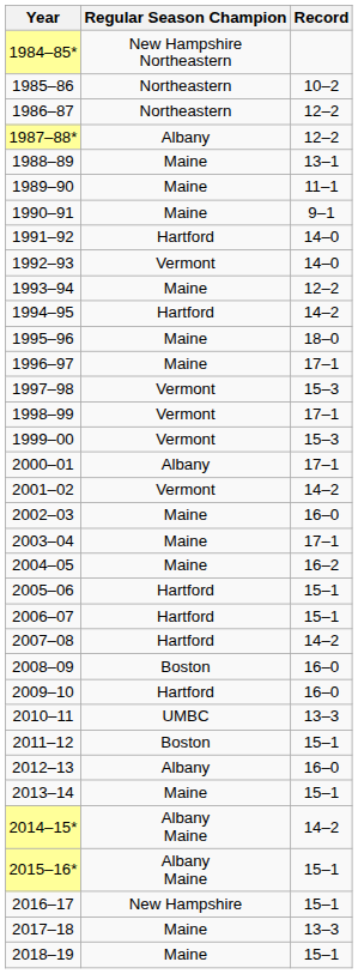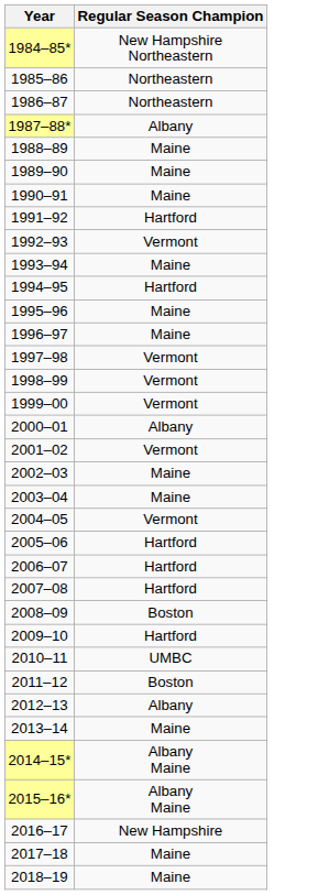 <table class="wikitable sortable" style="text-align: center">
 <tr>
 <th>Year</th>
 <th>Regular Season Champion</th>
-<th>Record</th>
 </tr>
 <tr>
 <td style="background:#ff9;">1984–85*</td>
 <td>New Hampshire<br>Northeastern</td>
-<td></td>
 </tr>
 <tr>
 <td>1985–86</td>
 <td>Northeastern</td>
-<td>10–2</td>
 </tr>
 <tr>
 <td>1986–87</td>
 <td>Northeastern</td>
-<td>12–2</td>
 </tr>
 <tr>
 <td style="background:#ff9;">1987–88*</td>
 <td>Albany</td>
-<td>12–2</td>
 </tr>
 <tr>
 <td>1988–89</td>
 <td>Maine</td>
-<td>13–1</td>
 </tr>
 <tr>
 <td>1989–90</td>
 <td>Maine</td>
-<td>11–1</td>
 </tr>
 <tr>
 <td>1990–91</td>
 <td>Maine</td>
-<td>9–1</td>
 </tr>
 <tr>
 <td>1991–92</td>
 <td>Hartford</td>
-<td>14–0</td>
 </tr>
 <tr>
 <td>1992–93</td>
 <td>Vermont</td>
-<td>14–0</td>
 </tr>
 <tr>
 <td>1993–94</td>
 <td>Maine</td>
-<td>12–2</td>
 </tr>
 <tr>
 <td>1994–95</td>
 <td>Hartford</td>
-<td>14–2</td>
 </tr>
 <tr>
 <td>1995–96</td>
 <td>Maine</td>
-<td>18–0</td>
 </tr>
 <tr>
 <td>1996–97</td>
 <td>Maine</td>
-<td>17–1</td>
 </tr>
 <tr>
 <td>1997–98</td>
 <td>Vermont</td>
-<td>15–3</td>
 </tr>
 <tr>
 <td>1998–99</td>
 <td>Vermont</td>
-<td>17–1</td>
 </tr>
 <tr>
 <td>1999–00</td>
 <td>Vermont</td>
-<td>15–3</td>
 </tr>
 <tr>
 <td>2000–01</td>
 <td>Albany</td>
-<td>17–1</td>
 </tr>
 <tr>
 <td>2001–02</td>
 <td>Vermont</td>
-<td>14–2</td>
 </tr>
 <tr>
 <td>2002–03</td>
 <td>Maine</td>
-<td>16–0</td>
 </tr>
 <tr>
 <td>2003–04</td>
 <td>Maine</td>
-<td>17–1</td>
 </tr>
 <tr>
 <td>2004–05</td>
-<td>Maine</td>
-<td>16–2</td>
+<td>Vermont</td>
 </tr>
 <tr>
 <td>2005–06</td>
 <td>Hartford</td>
-<td>15–1</td>
 </tr>
 <tr>
 <td>2006–07</td>
 <td>Hartford</td>
-<td>15–1</td>
 </tr>
 <tr>
 <td>2007–08</td>
 <td>Hartford</td>
-<td>14–2</td>
 </tr>
 <tr>
 <td>2008–09</td>
 <td>Boston</td>
-<td>16–0</td>
 </tr>
 <tr>
 <td>2009–10</td>
 <td>Hartford</td>
-<td>16–0</td>
 </tr>
 <tr>
 <td>2010–11</td>
 <td>UMBC</td>
-<td>13–3</td>
 </tr>
 <tr>
 <td>2011–12</td>
 <td>Boston</td>
-<td>15–1</td>
 </tr>
 <tr>
 <td>2012–13</td>
 <td>Albany</td>
-<td>16–0</td>
 </tr>
 <tr>
 <td>2013–14</td>
 <td>Maine</td>
-<td>15–1</td>
 </tr>
 <tr>
 <td style="background:#ff9;">2014–15*</td>
 <td>Albany<br>Maine</td>
-<td>14–2</td>
 </tr>
 <tr>
 <td style="background:#ff9;">2015–16*</td>
 <td>Albany<br>Maine</td>
-<td>15–1</td>
 </tr>
 <tr>
 <td>2016–17</td>
 <td>New Hampshire</td>
-<td>15–1</td>
 </tr>
 <tr>
 <td>2017–18</td>
 <td>Maine</td>
-<td>13–3</td>
 </tr>
 <tr>
 <td>2018–19</td>
 <td>Maine</td>
-<td>15–1</td>
 </tr>
 </table>
